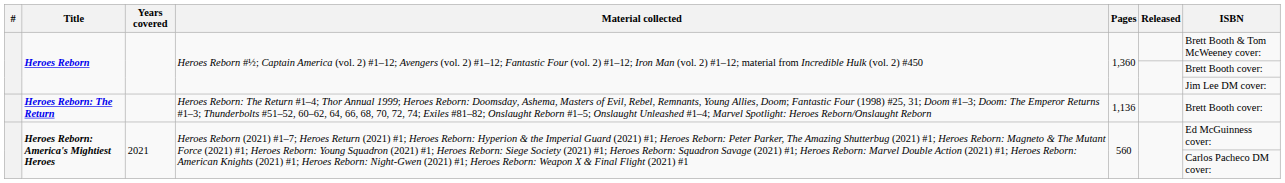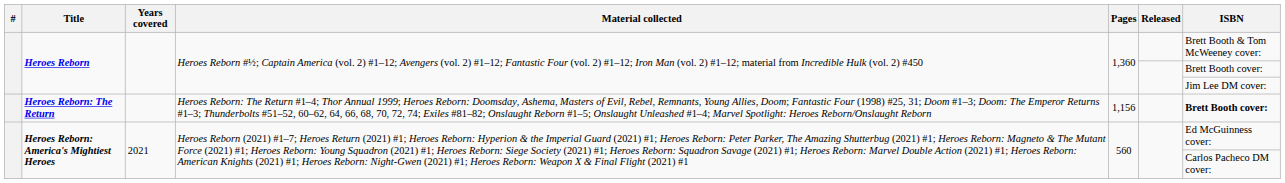 <table class="wikitable sortable" width="99%">
 <tr>
 <th class="unsortable" width="20px">#</th>
 <th>Title</th>
 <th>Years covered</th>
 <th class="unsortable">Material collected</th>
 <th>Pages</th>
 <th>Released</th>
 <th class="unsortable">ISBN</th>
 </tr>
 <tr>
 <th rowspan="3" style="background-color: light grey;"></th>
 <td rowspan="3"><strong><em><a href='#'>Heroes Reborn</a></em></strong></td>
 <td rowspan="3"></td>
 <td rowspan="3"><em>Heroes Reborn</em> #½; <em>Captain America</em> (vol. 2) #1–12; <em>Avengers</em> (vol. 2) #1–12; <em>Fantastic Four</em> (vol. 2) #1–12; <em>Iron Man</em> (vol. 2) #1–12; material from <em>Incredible Hulk</em> (vol. 2) #450</td>
 <td rowspan="3" style="text-align: center;">1,360</td>
 <td></td>
 <td>Brett Booth & Tom McWeeney cover: </td>
 </tr>
 <tr>
 <td rowspan="2"></td>
 <td>Brett Booth cover: </td>
 </tr>
 <tr>
 <td>Jim Lee DM cover: </td>
 </tr>
 <tr>
 <th style="background-color: light grey;"></th>
 <td><strong><em><a href='#'>Heroes Reborn: The Return</a></em></strong></td>
 <td></td>
 <td><em>Heroes Reborn: The Return</em> #1–4; <em>Thor Annual 1999</em>; <em>Heroes Reborn: Doomsday</em>, <em>Ashema</em>, <em>Masters of Evil</em>, <em>Rebel</em>, <em>Remnants</em>, <em>Young Allies</em>, <em>Doom</em>; <em>Fantastic Four</em> (1998) #25, 31; <em>Doom</em> #1–3; <em>Doom: The Emperor Returns</em> #1–3; <em>Thunderbolts</em> #51–52, 60–62, 64, 66, 68, 70, 72, 74; <em>Exiles</em> #81–82; <em>Onslaught Reborn</em> #1–5; <em>Onslaught Unleashed</em> #1–4; <em>Marvel Spotlight: Heroes Reborn/Onslaught Reborn</em></td>
-<td style="text-align: center;">1,136</td>
+<td style="text-align: center;">1,156</td>
 <td></td>
-<td>Brett Booth cover: </td>
+<td><strong>Brett Booth cover: </strong></td>
 </tr>
 <tr>
 <th rowspan="2" style="background-color: light grey;"></th>
 <td rowspan="2"><strong><em>Heroes Reborn: America's Mightiest Heroes</em></strong></td>
 <td rowspan="2">2021</td>
 <td rowspan="2"><em>Heroes Reborn</em> (2021) #1–7; <em>Heroes Return</em> (2021) #1; <em>Heroes Reborn: Hyperion & the Imperial Guard</em> (2021) #1; <em>Heroes Reborn: Peter Parker, The Amazing Shutterbug</em> (2021) #1; <em>Heroes Reborn: Magneto & The Mutant Force</em> (2021) #1; <em>Heroes Reborn: Young Squadron</em> (2021) #1; <em>Heroes Reborn: Siege Society</em> (2021) #1; <em>Heroes Reborn: Squadron Savage</em> (2021) #1; <em>Heroes Reborn: Marvel Double Action</em> (2021) #1; <em>Heroes Reborn: American Knights</em> (2021) #1; <em>Heroes Reborn: Night-Gwen</em> (2021) #1; <em>Heroes Reborn: Weapon X & Final Flight</em> (2021) #1</td>
 <td rowspan="2" style="text-align: center;">560</td>
 <td rowspan="2"></td>
 <td>Ed McGuinness cover: </td>
 </tr>
 <tr>
 <td>Carlos Pacheco DM cover: </td>
 </tr>
 </table>
